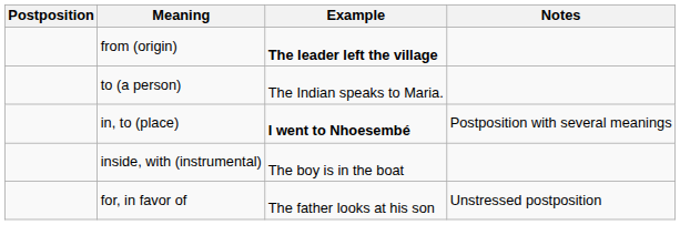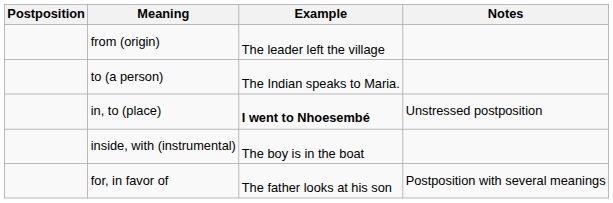 <table class="wikitable">
 <tr>
 <th>Postposition</th>
 <th>Meaning</th>
 <th>Example</th>
 <th>Notes</th>
 </tr>
 <tr>
 <td></td>
 <td>from (origin)</td>
-<td><strong><br>The leader left the village</strong></td>
+<td><br>The leader left the village</td>
 <td></td>
 </tr>
 <tr>
 <td></td>
 <td>to (a person)</td>
 <td><br>The Indian speaks to Maria.</td>
 <td></td>
 </tr>
 <tr>
 <td></td>
 <td>in, to (place)</td>
 <td><strong><br>I went to Nhoesembé</strong></td>
-<td>Postposition with several meanings</td>
+<td>Unstressed postposition</td>
 </tr>
 <tr>
 <td></td>
 <td>inside, with (instrumental)</td>
 <td><br>The boy is in the boat</td>
 <td></td>
 </tr>
 <tr>
 <td></td>
 <td>for, in favor of</td>
 <td><br>The father looks at his son</td>
-<td>Unstressed postposition</td>
+<td>Postposition with several meanings</td>
 </tr>
 </table>
